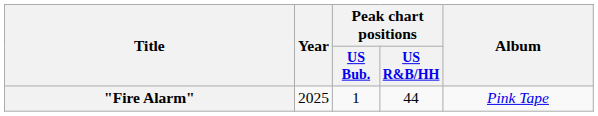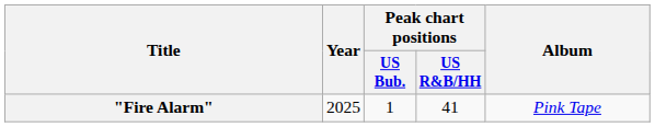 <table class="wikitable plainrowheaders" style="text-align:center;">
 <tr>
 <th scope="col" rowspan="2" style="width:20em;">Title</th>
 <th scope="col" rowspan="2" style="width:1em;">Year</th>
 <th scope="col" colspan="2">Peak chart positions</th>
 <th scope="col" rowspan="2" style="width:10em;">Album</th>
 </tr>
 <tr>
 <th scope="col" style="width:3em;font-size:90%;"><a href='#'>US<br>Bub.</a><br></th>
 <th scope="col" style="width:3em;font-size:90%;"><a href='#'>US<br>R&B/HH</a><br></th>
 </tr>
 <tr>
 <th scope="row">"Fire Alarm"<br></th>
 <td>2025</td>
 <td>1</td>
-<td>44</td>
+<td>41</td>
 <td><em><a href='#'>Pink Tape</a></em></td>
 </tr>
 </table>
